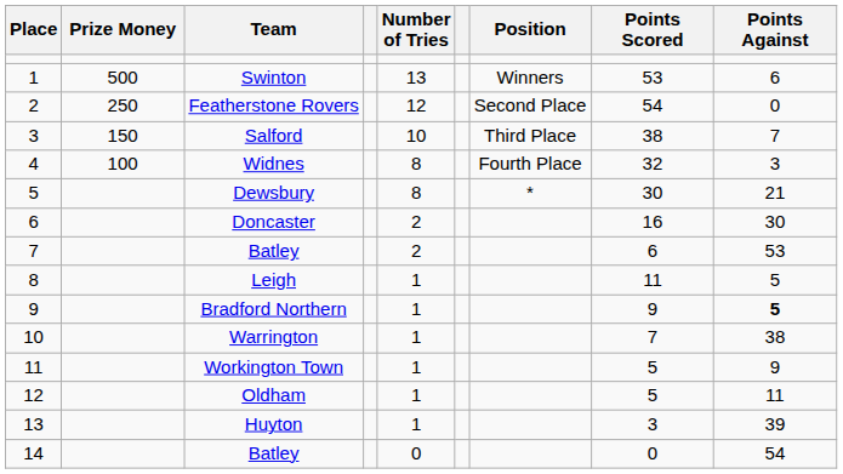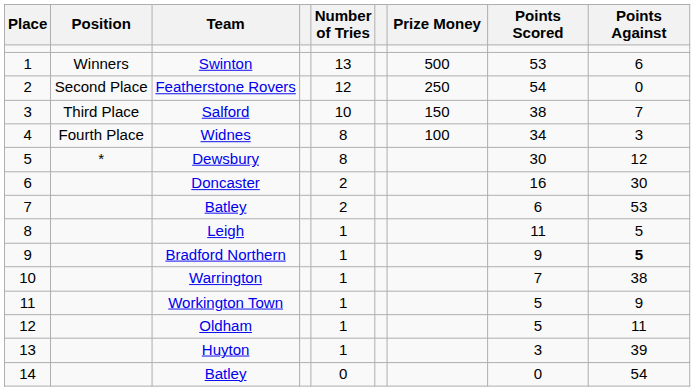 <table class="wikitable" style="text-align:center;">
 <tr>
 <th width=10 abbr="Place">Place</th>
-<th width=100 abbr="Prize Money">Prize Money</th>
+<th width=100 abbr="Position">Position</th>
 <th width=150 abbr="Team">Team</th>
 <th width=5 abbr="space"></th>
 <th width=20 abbr="Number of Tries">Number of Tries</th>
 <th width=5 abbr="space"></th>
-<th width=100 abbr="Position">Position</th>
+<th width=100 abbr="Prize Money">Prize Money</th>
 <th width=100 abbr="Points Scored">Points Scored</th>
 <th width=100 abbr="Points Against">Points Against</th>
 </tr>
 <tr>
 <td></td>
 <td></td>
 <td></td>
 <td></td>
 <td></td>
 <td></td>
 <td></td>
 <td></td>
 <td></td>
 </tr>
 <tr>
 <td>1</td>
-<td>500</td>
+<td>Winners</td>
 <td><a href='#'>Swinton</a></td>
 <td></td>
 <td>13</td>
 <td></td>
-<td>Winners</td>
+<td>500</td>
 <td>53</td>
 <td>6</td>
 </tr>
 <tr>
 <td>2</td>
-<td>250</td>
+<td>Second Place</td>
 <td><a href='#'>Featherstone Rovers</a></td>
 <td></td>
 <td>12</td>
 <td></td>
-<td>Second Place</td>
+<td>250</td>
 <td>54</td>
 <td>0</td>
 </tr>
 <tr>
 <td>3</td>
-<td>150</td>
+<td>Third Place</td>
 <td><a href='#'>Salford</a></td>
 <td></td>
 <td>10</td>
 <td></td>
-<td>Third Place</td>
+<td>150</td>
 <td>38</td>
 <td>7</td>
 </tr>
 <tr>
 <td>4</td>
-<td>100</td>
+<td>Fourth Place</td>
 <td><a href='#'>Widnes</a></td>
 <td></td>
 <td>8</td>
 <td></td>
-<td>Fourth Place</td>
-<td>32</td>
+<td>100</td>
+<td>34</td>
 <td>3</td>
 </tr>
 <tr>
 <td>5</td>
-<td></td>
+<td>*</td>
 <td><a href='#'>Dewsbury</a></td>
 <td></td>
 <td>8</td>
 <td></td>
-<td>*</td>
+<td></td>
 <td>30</td>
-<td>21</td>
+<td>12</td>
 </tr>
 <tr>
 <td>6</td>
 <td></td>
 <td><a href='#'>Doncaster</a></td>
 <td></td>
 <td>2</td>
 <td></td>
 <td></td>
 <td>16</td>
 <td>30</td>
 </tr>
 <tr>
 <td>7</td>
 <td></td>
 <td><a href='#'>Batley</a></td>
 <td></td>
 <td>2</td>
 <td></td>
 <td></td>
 <td>6</td>
 <td>53</td>
 </tr>
 <tr>
 <td>8</td>
 <td></td>
 <td><a href='#'>Leigh</a></td>
 <td></td>
 <td>1</td>
 <td></td>
 <td></td>
 <td>11</td>
 <td>5</td>
 </tr>
 <tr>
 <td>9</td>
 <td></td>
 <td><a href='#'>Bradford Northern</a></td>
 <td></td>
 <td>1</td>
 <td></td>
 <td></td>
 <td>9</td>
 <td><strong>5</strong></td>
 </tr>
 <tr>
 <td>10</td>
 <td></td>
 <td><a href='#'>Warrington</a></td>
 <td></td>
 <td>1</td>
 <td></td>
 <td></td>
 <td>7</td>
 <td>38</td>
 </tr>
 <tr>
 <td>11</td>
 <td></td>
 <td><a href='#'>Workington Town</a></td>
 <td></td>
 <td>1</td>
 <td></td>
 <td></td>
 <td>5</td>
 <td>9</td>
 </tr>
 <tr>
 <td>12</td>
 <td></td>
 <td><a href='#'>Oldham</a></td>
 <td></td>
 <td>1</td>
 <td></td>
 <td></td>
 <td>5</td>
 <td>11</td>
 </tr>
 <tr>
 <td>13</td>
 <td></td>
 <td><a href='#'>Huyton</a></td>
 <td></td>
 <td>1</td>
 <td></td>
 <td></td>
 <td>3</td>
 <td>39</td>
 </tr>
 <tr>
 <td>14</td>
 <td></td>
 <td><a href='#'>Batley</a></td>
 <td></td>
 <td>0</td>
 <td></td>
 <td></td>
 <td>0</td>
 <td>54</td>
 </tr>
 </table>
